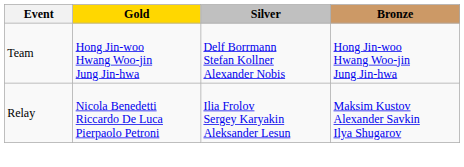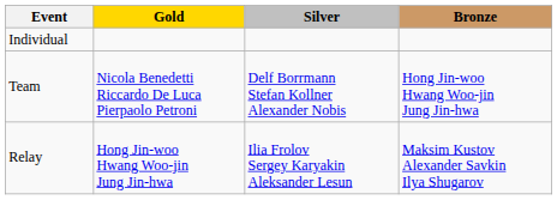 <table class="wikitable">
 <tr>
 <th width="100">Event</th>
 <th style="background-color:gold;" width="200"> Gold</th>
 <th style="background-color:silver;" width="200">Silver</th>
 <th style="background-color:#CC9966;" width="200"> Bronze</th>
 </tr>
 <tr>
+<td>Individual</td>
+<td></td>
+<td></td>
+<td></td>
+</tr>
+<tr>
 <td>Team</td>
-<td><br><a href='#'>Hong Jin-woo</a><br><a href='#'>Hwang Woo-jin</a><br><a href='#'>Jung Jin-hwa</a></td>
+<td><br><a href='#'>Nicola Benedetti</a><br><a href='#'>Riccardo De Luca</a><br><a href='#'>Pierpaolo Petroni</a></td>
 <td><br><a href='#'>Delf Borrmann</a><br><a href='#'>Stefan Kollner</a><br><a href='#'>Alexander Nobis</a></td>
 <td><br><a href='#'>Hong Jin-woo</a><br><a href='#'>Hwang Woo-jin</a><br><a href='#'>Jung Jin-hwa</a></td>
 </tr>
 <tr>
 <td>Relay</td>
-<td><br><a href='#'>Nicola Benedetti</a><br><a href='#'>Riccardo De Luca</a><br><a href='#'>Pierpaolo Petroni</a></td>
+<td><br><a href='#'>Hong Jin-woo</a><br><a href='#'>Hwang Woo-jin</a><br><a href='#'>Jung Jin-hwa</a></td>
 <td><br><a href='#'>Ilia Frolov</a><br><a href='#'>Sergey Karyakin</a><br><a href='#'>Aleksander Lesun</a></td>
 <td><br><a href='#'>Maksim Kustov</a><br><a href='#'>Alexander Savkin</a><br><a href='#'>Ilya Shugarov</a></td>
 </tr>
 </table>
